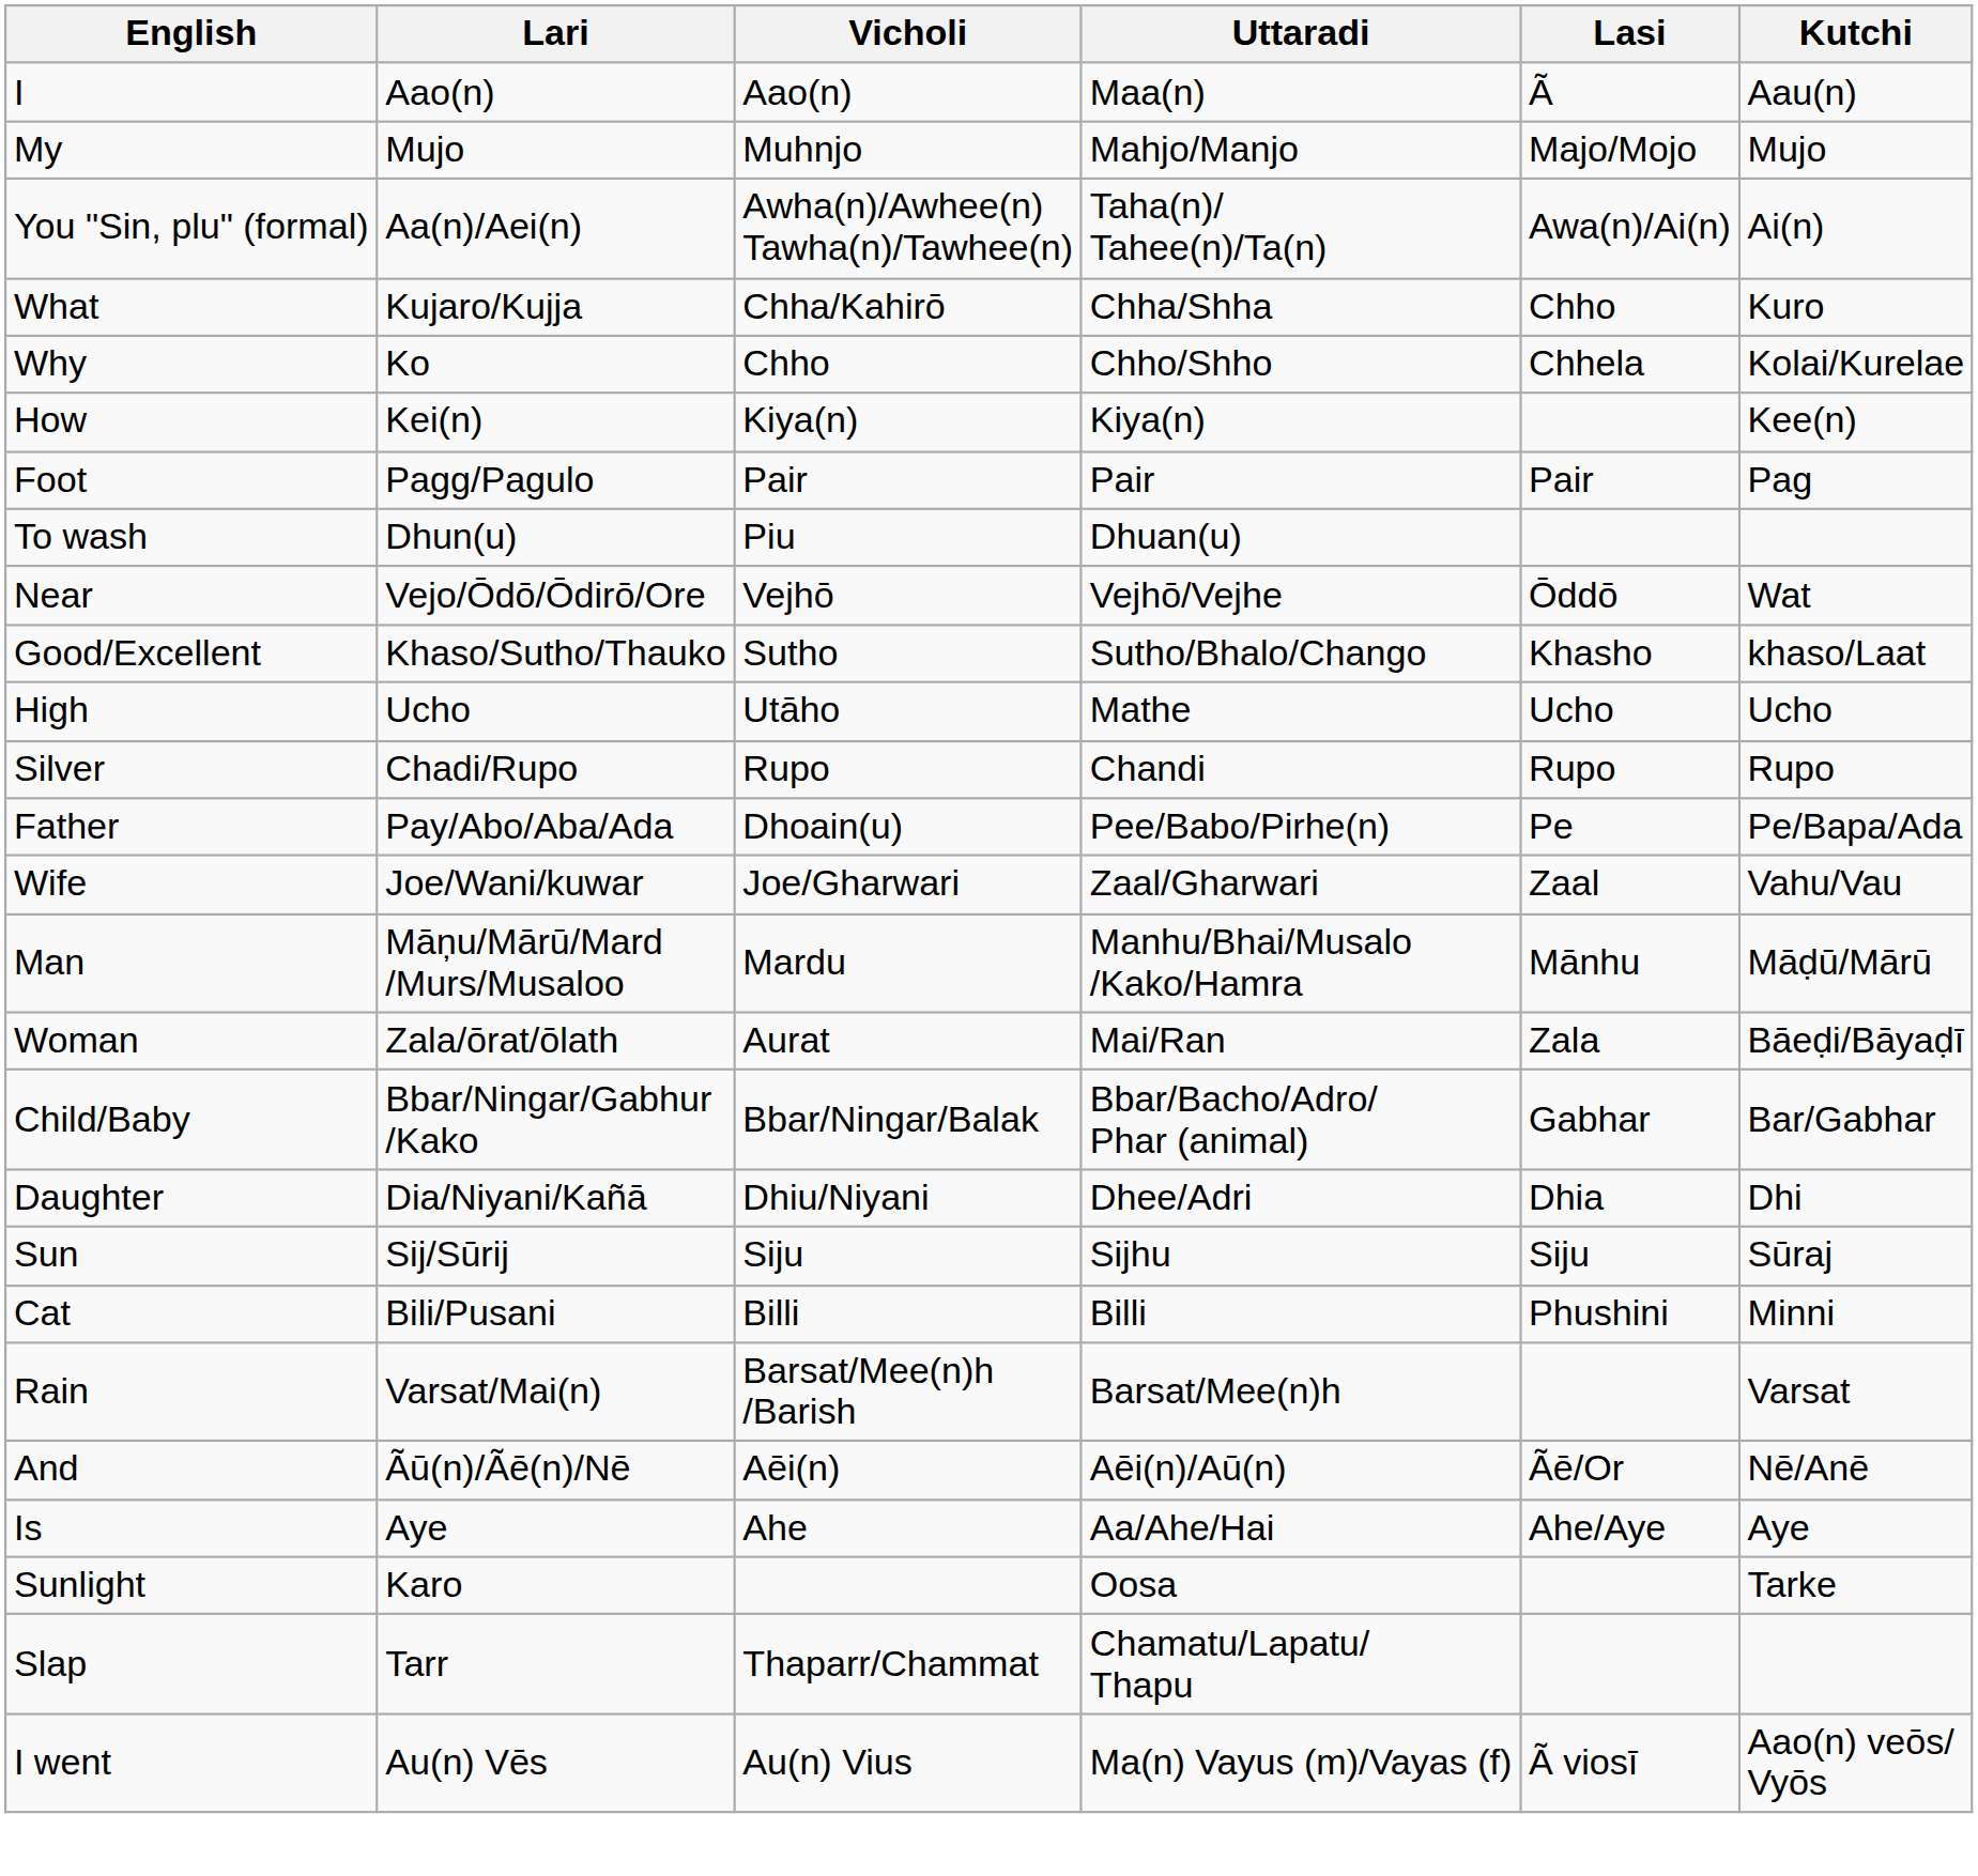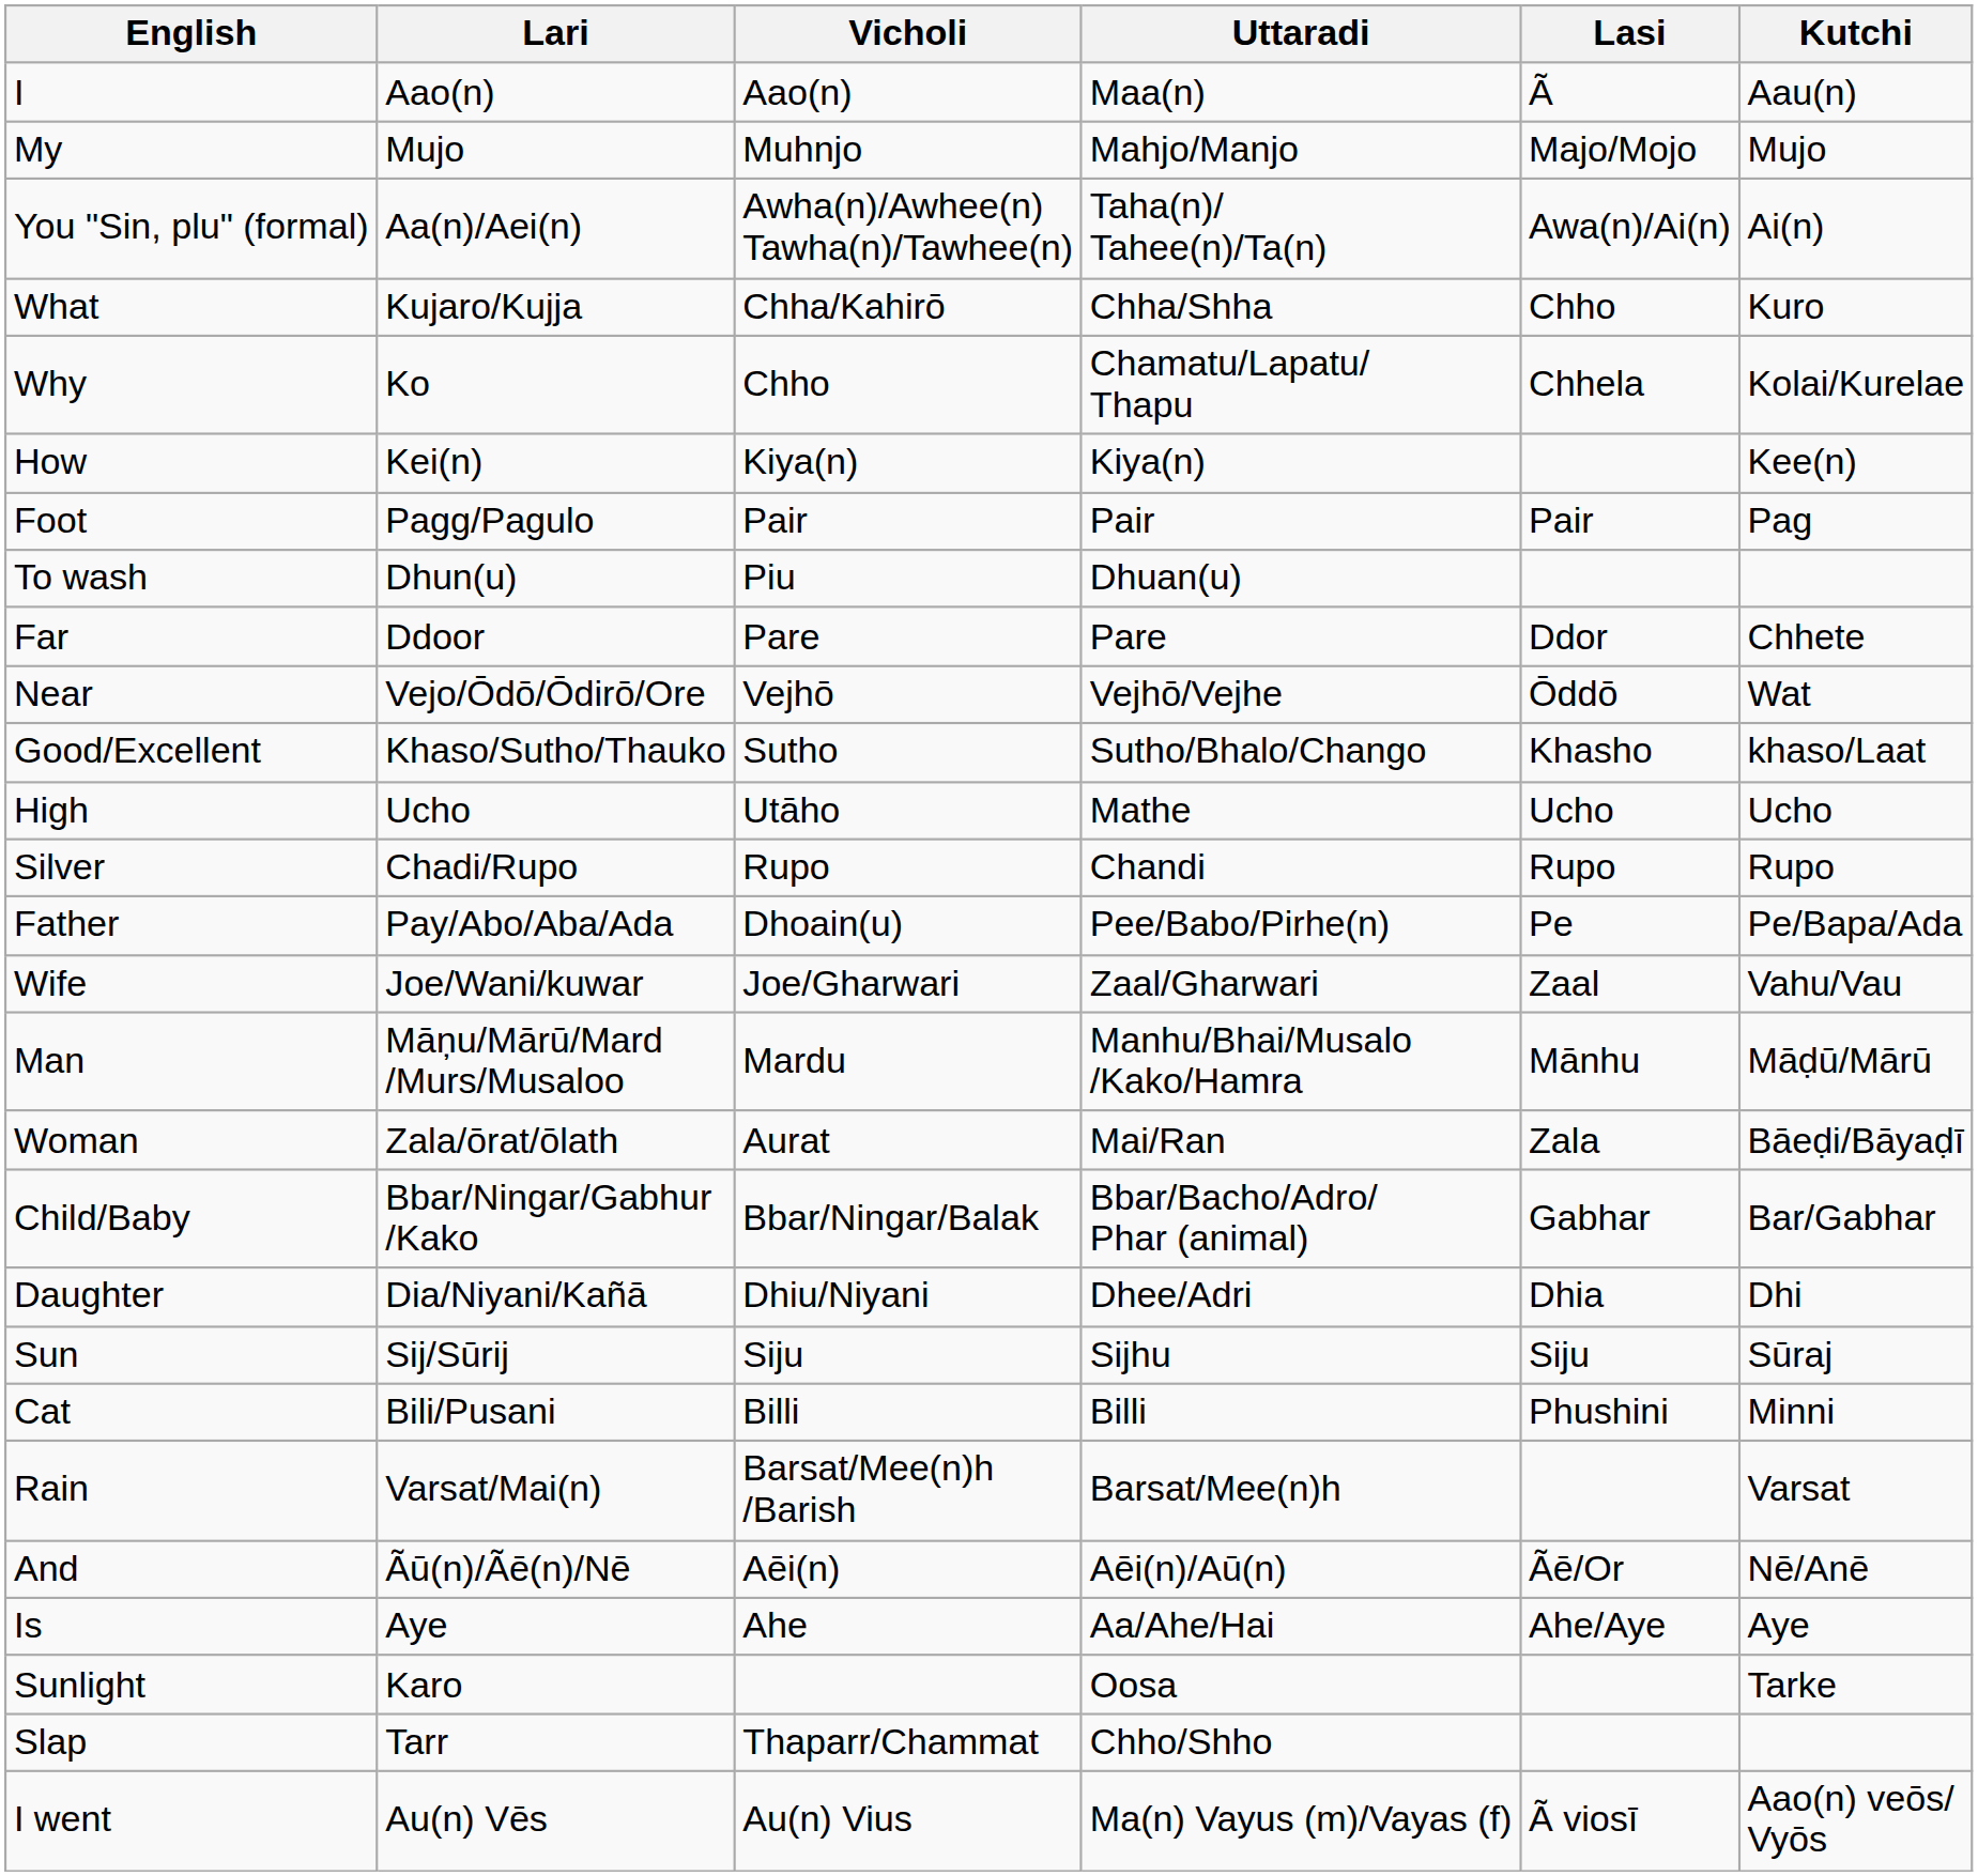 <table class="wikitable sortable">
 <tr>
 <th>English</th>
 <th>Lari</th>
 <th>Vicholi</th>
 <th>Uttaradi</th>
 <th>Lasi</th>
 <th>Kutchi</th>
 </tr>
 <tr>
 <td>I</td>
 <td>Aao(n)</td>
 <td>Aao(n)</td>
 <td>Maa(n)</td>
 <td>Ã</td>
 <td>Aau(n)</td>
 </tr>
 <tr>
 <td>My</td>
 <td>Mujo</td>
 <td>Muhnjo</td>
 <td>Mahjo/Manjo</td>
 <td>Majo/Mojo</td>
 <td>Mujo</td>
 </tr>
 <tr>
 <td>You "Sin, plu" (formal)</td>
 <td>Aa(n)/Aei(n)</td>
 <td>Awha(n)/Awhee(n)<br>Tawha(n)/Tawhee(n)</td>
 <td>Taha(n)/<br>Tahee(n)/Ta(n)</td>
 <td>Awa(n)/Ai(n)</td>
 <td>Ai(n)</td>
 </tr>
 <tr>
 <td>What</td>
 <td>Kujaro/Kujja</td>
 <td>Chha/Kahirō</td>
 <td>Chha/Shha</td>
 <td>Chho</td>
 <td>Kuro</td>
 </tr>
 <tr>
 <td>Why</td>
 <td>Ko</td>
 <td>Chho</td>
-<td>Chho/Shho</td>
+<td>Chamatu/Lapatu/<br>Thapu</td>
 <td>Chhela</td>
 <td>Kolai/Kurelae</td>
 </tr>
 <tr>
 <td>How</td>
 <td>Kei(n)</td>
 <td>Kiya(n)</td>
 <td>Kiya(n)</td>
 <td></td>
 <td>Kee(n)</td>
 </tr>
 <tr>
 <td>Foot</td>
 <td>Pagg/Pagulo</td>
 <td>Pair</td>
 <td>Pair</td>
 <td>Pair</td>
 <td>Pag</td>
 </tr>
 <tr>
 <td>To wash</td>
 <td>Dhun(u)</td>
 <td>Piu</td>
 <td>Dhuan(u)</td>
 <td></td>
 <td></td>
+</tr>
+<tr>
+<td>Far</td>
+<td>Ddoor</td>
+<td>Pare</td>
+<td>Pare</td>
+<td>Ddor</td>
+<td>Chhete</td>
 </tr>
 <tr>
 <td>Near</td>
 <td>Vejo/Ōdō/Ōdirō/Ore</td>
 <td>Vejhō</td>
 <td>Vejhō/Vejhe</td>
 <td>Ōddō</td>
 <td>Wat</td>
 </tr>
 <tr>
 <td>Good/Excellent</td>
 <td>Khaso/Sutho/Thauko</td>
 <td>Sutho</td>
 <td>Sutho/Bhalo/Chango</td>
 <td>Khasho</td>
 <td>khaso/Laat</td>
 </tr>
 <tr>
 <td>High</td>
 <td>Ucho</td>
 <td>Utāho</td>
 <td>Mathe</td>
 <td>Ucho</td>
 <td>Ucho</td>
 </tr>
 <tr>
 <td>Silver</td>
 <td>Chadi/Rupo</td>
 <td>Rupo</td>
 <td>Chandi</td>
 <td>Rupo</td>
 <td>Rupo</td>
 </tr>
 <tr>
 <td>Father</td>
 <td>Pay/Abo/Aba/Ada</td>
 <td>Dhoain(u)</td>
 <td>Pee/Babo/Pirhe(n)</td>
 <td>Pe</td>
 <td>Pe/Bapa/Ada</td>
 </tr>
 <tr>
 <td>Wife</td>
 <td>Joe/Wani/kuwar</td>
 <td>Joe/Gharwari</td>
 <td>Zaal/Gharwari</td>
 <td>Zaal</td>
 <td>Vahu/Vau</td>
 </tr>
 <tr>
 <td>Man</td>
 <td>Māņu/Mārū/Mard<br>/Murs/Musaloo</td>
 <td>Mardu</td>
 <td>Manhu/Bhai/Musalo<br>/Kako/Hamra</td>
 <td>Mānhu</td>
 <td>Māḍū/Mārū</td>
 </tr>
 <tr>
 <td>Woman</td>
 <td>Zala/ōrat/ōlath</td>
 <td>Aurat</td>
 <td>Mai/Ran</td>
 <td>Zala</td>
 <td>Bāeḍi/Bāyaḍī</td>
 </tr>
 <tr>
 <td>Child/Baby</td>
 <td>Bbar/Ningar/Gabhur<br>/Kako</td>
 <td>Bbar/Ningar/Balak</td>
 <td>Bbar/Bacho/Adro/<br>Phar (animal)</td>
 <td>Gabhar</td>
 <td>Bar/Gabhar</td>
 </tr>
 <tr>
 <td>Daughter</td>
 <td>Dia/Niyani/Kañā</td>
 <td>Dhiu/Niyani</td>
 <td>Dhee/Adri</td>
 <td>Dhia</td>
 <td>Dhi</td>
 </tr>
 <tr>
 <td>Sun</td>
 <td>Sij/Sūrij</td>
 <td>Siju</td>
 <td>Sijhu</td>
 <td>Siju</td>
 <td>Sūraj</td>
 </tr>
 <tr>
 <td>Cat</td>
 <td>Bili/Pusani</td>
 <td>Billi</td>
 <td>Billi</td>
 <td>Phushini</td>
 <td>Minni</td>
 </tr>
 <tr>
 <td>Rain</td>
 <td>Varsat/Mai(n)</td>
 <td>Barsat/Mee(n)h<br>/Barish</td>
 <td>Barsat/Mee(n)h</td>
 <td></td>
 <td>Varsat</td>
 </tr>
 <tr>
 <td>And</td>
 <td>Ãū(n)/Ãē(n)/Nē</td>
 <td>Aēi(n)</td>
 <td>Aēi(n)/Aū(n)</td>
 <td>Ãē/Or</td>
 <td>Nē/Anē</td>
 </tr>
 <tr>
 <td>Is</td>
 <td>Aye</td>
 <td>Ahe</td>
 <td>Aa/Ahe/Hai</td>
 <td>Ahe/Aye</td>
 <td>Aye</td>
 </tr>
 <tr>
 <td>Sunlight</td>
 <td>Karo</td>
 <td></td>
 <td>Oosa</td>
 <td></td>
 <td>Tarke</td>
 </tr>
 <tr>
 <td>Slap</td>
 <td>Tarr</td>
 <td>Thaparr/Chammat</td>
-<td>Chamatu/Lapatu/<br>Thapu</td>
+<td>Chho/Shho</td>
 <td></td>
 <td></td>
 </tr>
 <tr>
 <td>I went</td>
 <td>Au(n) Vēs</td>
 <td>Au(n) Vius</td>
 <td>Ma(n) Vayus (m)/Vayas (f)</td>
 <td>Ã viosī</td>
 <td>Aao(n) veōs/<br>Vyōs</td>
 </tr>
 </table>
